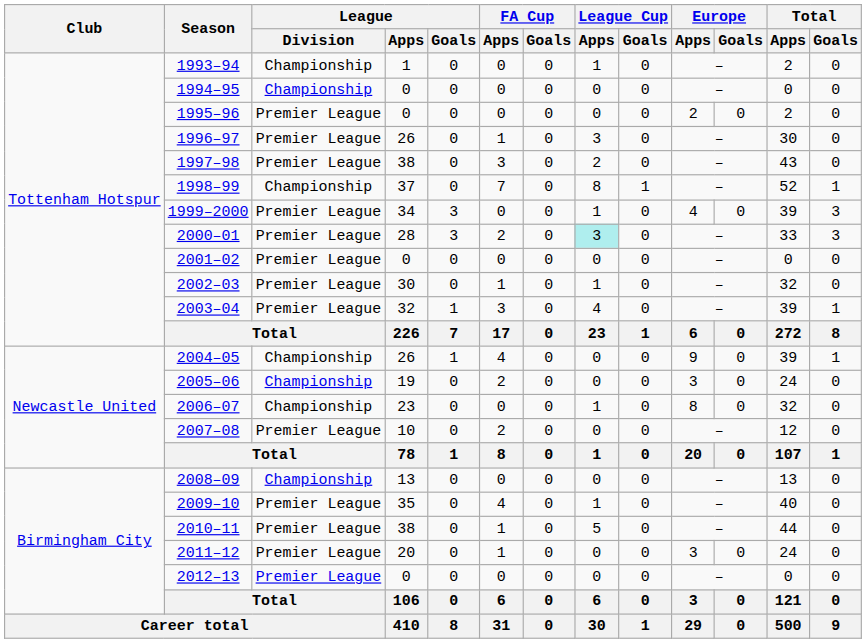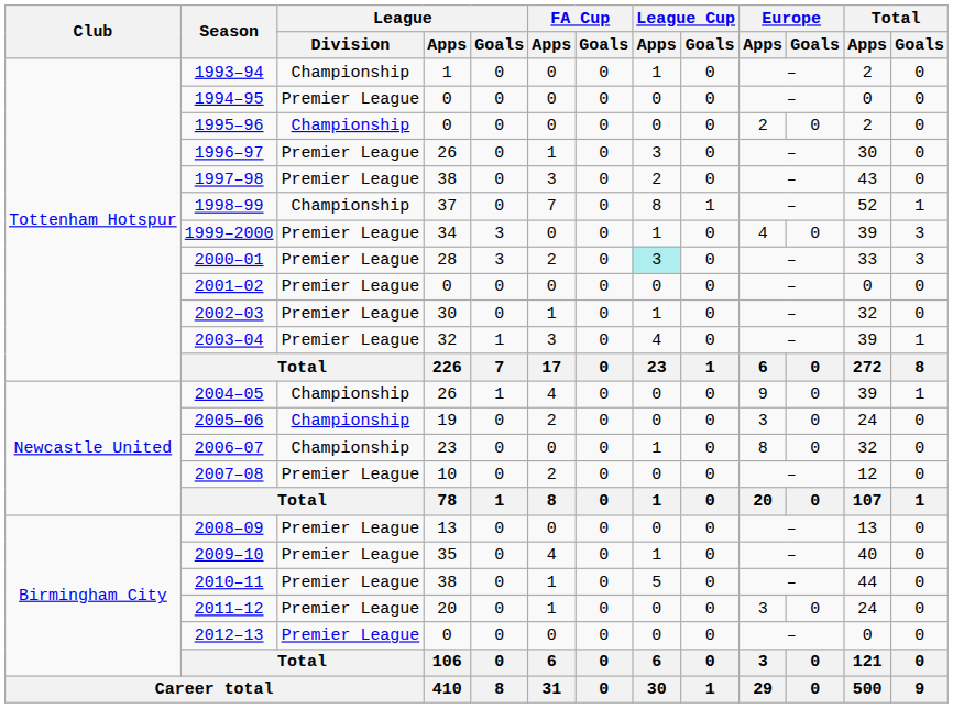 <table class="wikitable" style="text-align:center">
 <tr>
 <th rowspan="2">Club</th>
 <th rowspan="2">Season</th>
 <th colspan="3">League</th>
 <th colspan="2"><a href='#'>FA Cup</a></th>
 <th colspan="2"><a href='#'>League Cup</a></th>
 <th colspan="2"><a href='#'>Europe</a></th>
 <th colspan="2">Total</th>
 </tr>
 <tr>
 <th>Division</th>
 <th>Apps</th>
 <th>Goals</th>
 <th>Apps</th>
 <th>Goals</th>
 <th>Apps</th>
 <th>Goals</th>
 <th>Apps</th>
 <th>Goals</th>
 <th>Apps</th>
 <th>Goals</th>
 </tr>
 <tr>
 <td rowspan="12"><a href='#'>Tottenham Hotspur</a></td>
 <td><a href='#'>1993–94</a></td>
 <td>Championship</td>
 <td>1</td>
 <td>0</td>
 <td>0</td>
 <td>0</td>
 <td>1</td>
 <td>0</td>
 <td colspan="2">–</td>
 <td>2</td>
 <td>0</td>
 </tr>
 <tr>
 <td><a href='#'>1994–95</a></td>
-<td><a href='#'>Championship</a></td>
+<td>Premier League</td>
 <td>0</td>
 <td>0</td>
 <td>0</td>
 <td>0</td>
 <td>0</td>
 <td>0</td>
 <td colspan="2">–</td>
 <td>0</td>
 <td>0</td>
 </tr>
 <tr>
 <td><a href='#'>1995–96</a></td>
-<td>Premier League</td>
+<td><a href='#'>Championship</a></td>
 <td>0</td>
 <td>0</td>
 <td>0</td>
 <td>0</td>
 <td>0</td>
 <td>0</td>
 <td>2</td>
 <td>0</td>
 <td>2</td>
 <td>0</td>
 </tr>
 <tr>
 <td><a href='#'>1996–97</a></td>
 <td>Premier League</td>
 <td>26</td>
 <td>0</td>
 <td>1</td>
 <td>0</td>
 <td>3</td>
 <td>0</td>
 <td colspan="2">–</td>
 <td>30</td>
 <td>0</td>
 </tr>
 <tr>
 <td><a href='#'>1997–98</a></td>
 <td>Premier League</td>
 <td>38</td>
 <td>0</td>
 <td>3</td>
 <td>0</td>
 <td>2</td>
 <td>0</td>
 <td colspan="2">–</td>
 <td>43</td>
 <td>0</td>
 </tr>
 <tr>
 <td><a href='#'>1998–99</a></td>
 <td>Championship</td>
 <td>37</td>
 <td>0</td>
 <td>7</td>
 <td>0</td>
 <td>8</td>
 <td>1</td>
 <td colspan="2">–</td>
 <td>52</td>
 <td>1</td>
 </tr>
 <tr>
 <td><a href='#'>1999–2000</a></td>
 <td>Premier League</td>
 <td>34</td>
 <td>3</td>
 <td>0</td>
 <td>0</td>
 <td>1</td>
 <td>0</td>
 <td>4</td>
 <td>0</td>
 <td>39</td>
 <td>3</td>
 </tr>
 <tr>
 <td><a href='#'>2000–01</a></td>
 <td>Premier League</td>
 <td>28</td>
 <td>3</td>
 <td>2</td>
 <td>0</td>
 <td style="background: paleturquoise;">3</td>
 <td>0</td>
 <td colspan="2">–</td>
 <td>33</td>
 <td>3</td>
 </tr>
 <tr>
 <td><a href='#'>2001–02</a></td>
 <td>Premier League</td>
 <td>0</td>
 <td>0</td>
 <td>0</td>
 <td>0</td>
 <td>0</td>
 <td>0</td>
 <td colspan="2">–</td>
 <td>0</td>
 <td>0</td>
 </tr>
 <tr>
 <td><a href='#'>2002–03</a></td>
 <td>Premier League</td>
 <td>30</td>
 <td>0</td>
 <td>1</td>
 <td>0</td>
 <td>1</td>
 <td>0</td>
 <td colspan="2">–</td>
 <td>32</td>
 <td>0</td>
 </tr>
 <tr>
 <td><a href='#'>2003–04</a></td>
 <td>Premier League</td>
 <td>32</td>
 <td>1</td>
 <td>3</td>
 <td>0</td>
 <td>4</td>
 <td>0</td>
 <td colspan="2">–</td>
 <td>39</td>
 <td>1</td>
 </tr>
 <tr>
 <th colspan="2">Total</th>
 <th>226</th>
 <th>7</th>
 <th>17</th>
 <th>0</th>
 <th>23</th>
 <th>1</th>
 <th>6</th>
 <th>0</th>
 <th>272</th>
 <th>8</th>
 </tr>
 <tr>
 <td rowspan="5"><a href='#'>Newcastle United</a></td>
 <td><a href='#'>2004–05</a></td>
 <td>Championship</td>
 <td>26</td>
 <td>1</td>
 <td>4</td>
 <td>0</td>
 <td>0</td>
 <td>0</td>
 <td>9</td>
 <td>0</td>
 <td>39</td>
 <td>1</td>
 </tr>
 <tr>
 <td><a href='#'>2005–06</a></td>
 <td><a href='#'>Championship</a></td>
 <td>19</td>
 <td>0</td>
 <td>2</td>
 <td>0</td>
 <td>0</td>
 <td>0</td>
 <td>3</td>
 <td>0</td>
 <td>24</td>
 <td>0</td>
 </tr>
 <tr>
 <td><a href='#'>2006–07</a></td>
 <td>Championship</td>
 <td>23</td>
 <td>0</td>
 <td>0</td>
 <td>0</td>
 <td>1</td>
 <td>0</td>
 <td>8</td>
 <td>0</td>
 <td>32</td>
 <td>0</td>
 </tr>
 <tr>
 <td><a href='#'>2007–08</a></td>
 <td>Premier League</td>
 <td>10</td>
 <td>0</td>
 <td>2</td>
 <td>0</td>
 <td>0</td>
 <td>0</td>
 <td colspan="2">–</td>
 <td>12</td>
 <td>0</td>
 </tr>
 <tr>
 <th colspan="2">Total</th>
 <th>78</th>
 <th>1</th>
 <th>8</th>
 <th>0</th>
 <th>1</th>
 <th>0</th>
 <th>20</th>
 <th>0</th>
 <th>107</th>
 <th>1</th>
 </tr>
 <tr>
 <td rowspan="6"><a href='#'>Birmingham City</a></td>
 <td><a href='#'>2008–09</a></td>
-<td><a href='#'>Championship</a></td>
+<td>Premier League</td>
 <td>13</td>
 <td>0</td>
 <td>0</td>
 <td>0</td>
 <td>0</td>
 <td>0</td>
 <td colspan="2">–</td>
 <td>13</td>
 <td>0</td>
 </tr>
 <tr>
 <td><a href='#'>2009–10</a></td>
 <td>Premier League</td>
 <td>35</td>
 <td>0</td>
 <td>4</td>
 <td>0</td>
 <td>1</td>
 <td>0</td>
 <td colspan="2">–</td>
 <td>40</td>
 <td>0</td>
 </tr>
 <tr>
 <td><a href='#'>2010–11</a></td>
 <td>Premier League</td>
 <td>38</td>
 <td>0</td>
 <td>1</td>
 <td>0</td>
 <td>5</td>
 <td>0</td>
 <td colspan="2">–</td>
 <td>44</td>
 <td>0</td>
 </tr>
 <tr>
 <td><a href='#'>2011–12</a></td>
 <td>Premier League</td>
 <td>20</td>
 <td>0</td>
 <td>1</td>
 <td>0</td>
 <td>0</td>
 <td>0</td>
 <td>3</td>
 <td>0</td>
 <td>24</td>
 <td>0</td>
 </tr>
 <tr>
 <td><a href='#'>2012–13</a></td>
 <td><a href='#'>Premier League</a></td>
 <td>0</td>
 <td>0</td>
 <td>0</td>
 <td>0</td>
 <td>0</td>
 <td>0</td>
 <td colspan="2">–</td>
 <td>0</td>
 <td>0</td>
 </tr>
 <tr>
 <th colspan="2">Total</th>
 <th>106</th>
 <th>0</th>
 <th>6</th>
 <th>0</th>
 <th>6</th>
 <th>0</th>
 <th>3</th>
 <th>0</th>
 <th>121</th>
 <th>0</th>
 </tr>
 <tr>
 <th colspan="3">Career total</th>
 <th>410</th>
 <th>8</th>
 <th>31</th>
 <th>0</th>
 <th>30</th>
 <th>1</th>
 <th>29</th>
 <th>0</th>
 <th>500</th>
 <th>9</th>
 </tr>
 </table>
